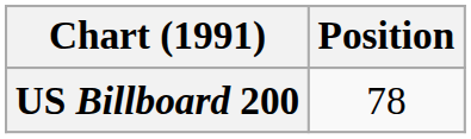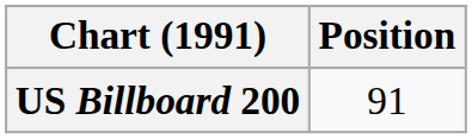 <table class="wikitable plainrowheaders" style="text-align:center">
 <tr>
 <th scope="col">Chart (1991)</th>
 <th scope="col">Position</th>
 </tr>
 <tr>
 <th scope="row">US <em>Billboard</em> 200</th>
-<td>78</td>
+<td>91</td>
 </tr>
 </table>
